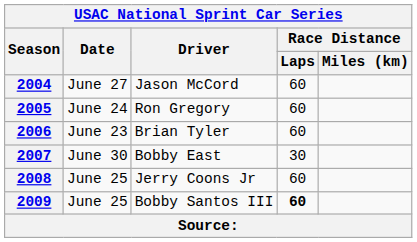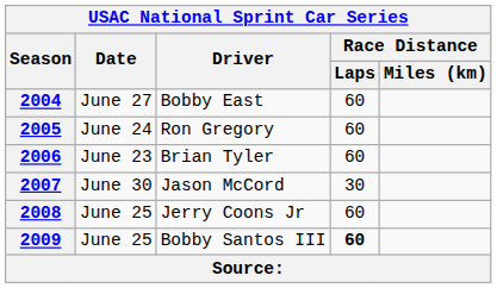 <table class="wikitable" style="font-size: 95%;">
 <tr>
 <th colspan="5"><a href='#'>USAC National Sprint Car Series</a></th>
 </tr>
 <tr>
 <th rowspan="2">Season</th>
 <th rowspan="2">Date</th>
 <th rowspan="2">Driver</th>
 <th colspan="2">Race Distance</th>
 </tr>
 <tr>
 <th>Laps</th>
 <th>Miles (km)</th>
 </tr>
 <tr>
 <th><a href='#'>2004</a></th>
 <td>June 27</td>
-<td>Jason McCord</td>
+<td>Bobby East</td>
 <td align="center">60</td>
 <td align="center"></td>
 </tr>
 <tr>
 <th><a href='#'>2005</a></th>
 <td>June 24</td>
 <td>Ron Gregory</td>
 <td align="center">60</td>
 <td align="center"></td>
 </tr>
 <tr>
 <th><a href='#'>2006</a></th>
 <td>June 23</td>
 <td>Brian Tyler</td>
 <td align="center">60</td>
 <td align="center"></td>
 </tr>
 <tr>
 <th><a href='#'>2007</a></th>
 <td>June 30</td>
-<td>Bobby East</td>
+<td>Jason McCord</td>
 <td align="center">30</td>
 <td align="center"></td>
 </tr>
 <tr>
 <th><a href='#'>2008</a></th>
 <td>June 25</td>
 <td>Jerry Coons Jr</td>
 <td align="center">60</td>
 <td align="center"></td>
 </tr>
 <tr>
 <th><a href='#'>2009</a></th>
 <td>June 25</td>
 <td>Bobby Santos III</td>
 <td align="center"><strong>60</strong></td>
 <td align="center"></td>
 </tr>
 <tr>
 <th colspan="5">Source:</th>
 </tr>
 </table>
